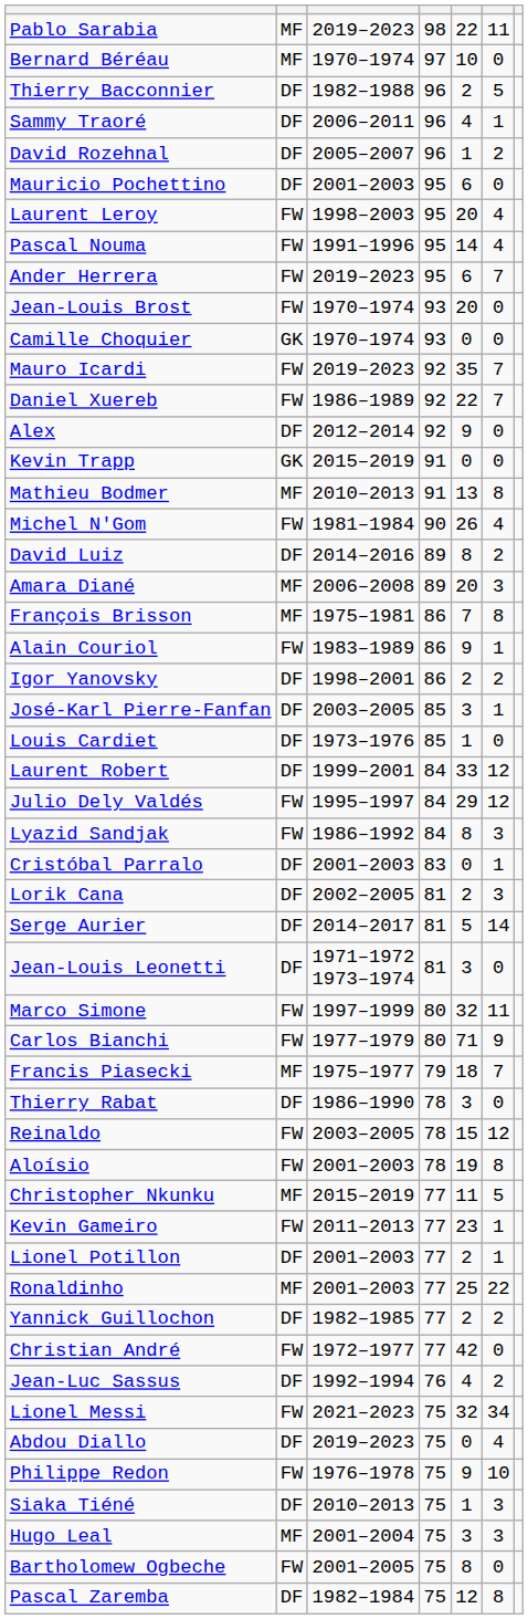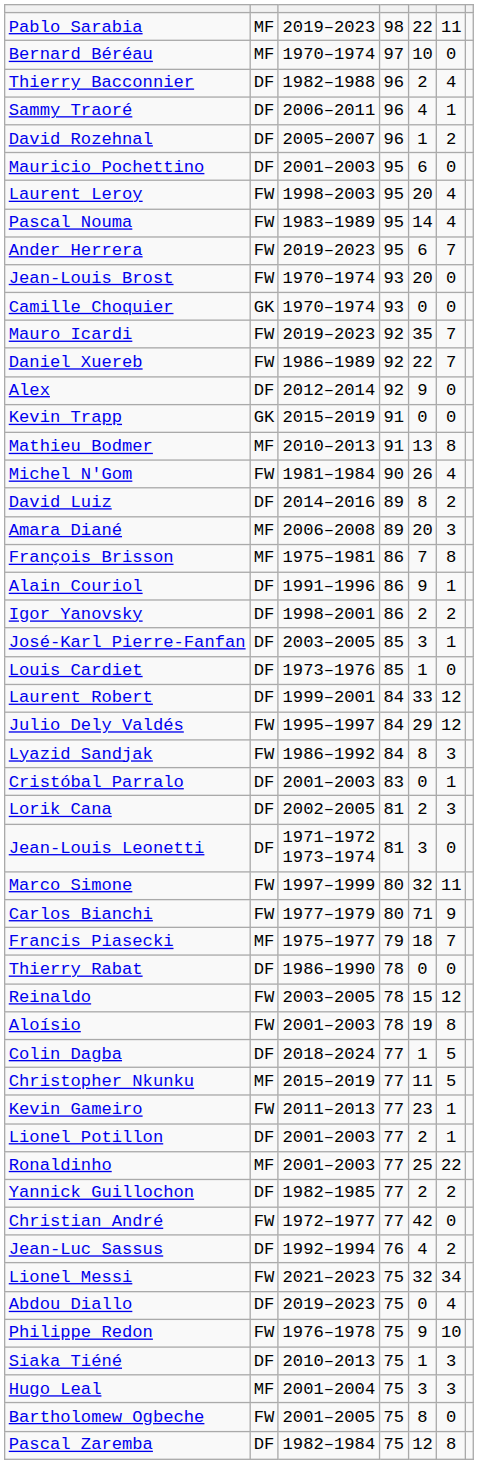 <table class="wikitable plainrowheaders sortable" style="text-align:center">
 <tr>
 <th></th>
 <th></th>
 <th></th>
 <th></th>
 <th></th>
 <th></th>
 <th></th>
 </tr>
 <tr>
 <td align="left"> <a href='#'>Pablo Sarabia</a></td>
 <td>MF</td>
 <td>2019–2023</td>
 <td>98</td>
 <td>22</td>
 <td>11</td>
 <td></td>
 </tr>
 <tr>
 <td align="left"> <a href='#'>Bernard Béréau</a></td>
 <td>MF</td>
 <td>1970–1974</td>
 <td>97</td>
 <td>10</td>
 <td>0</td>
 <td></td>
 </tr>
 <tr>
 <td align="left"> <a href='#'>Thierry Bacconnier</a></td>
 <td>DF</td>
 <td>1982–1988</td>
 <td>96</td>
 <td>2</td>
-<td>5</td>
+<td>4</td>
 <td></td>
 </tr>
 <tr>
 <td align="left"> <a href='#'>Sammy Traoré</a></td>
 <td>DF</td>
 <td>2006–2011</td>
 <td>96</td>
 <td>4</td>
 <td>1</td>
 <td></td>
 </tr>
 <tr>
 <td align="left"> <a href='#'>David Rozehnal</a></td>
 <td>DF</td>
 <td>2005–2007</td>
 <td>96</td>
 <td>1</td>
 <td>2</td>
 <td></td>
 </tr>
 <tr>
 <td align="left"> <a href='#'>Mauricio Pochettino</a></td>
 <td>DF</td>
 <td>2001–2003</td>
 <td>95</td>
 <td>6</td>
 <td>0</td>
 <td></td>
 </tr>
 <tr>
 <td align="left"> <a href='#'>Laurent Leroy</a></td>
 <td>FW</td>
 <td>1998–2003</td>
 <td>95</td>
 <td>20</td>
 <td>4</td>
 <td></td>
 </tr>
 <tr>
 <td align="left"> <a href='#'>Pascal Nouma</a></td>
 <td>FW</td>
-<td>1991–1996</td>
+<td>1983–1989</td>
 <td>95</td>
 <td>14</td>
 <td>4</td>
 <td></td>
 </tr>
 <tr>
 <td align="left"> <a href='#'>Ander Herrera</a></td>
 <td>FW</td>
 <td>2019–2023</td>
 <td>95</td>
 <td>6</td>
 <td>7</td>
 <td></td>
 </tr>
 <tr>
 <td align="left"> <a href='#'>Jean-Louis Brost</a></td>
 <td>FW</td>
 <td>1970–1974</td>
 <td>93</td>
 <td>20</td>
 <td>0</td>
 <td></td>
 </tr>
 <tr>
 <td align="left"> <a href='#'>Camille Choquier</a></td>
 <td>GK</td>
 <td>1970–1974</td>
 <td>93</td>
 <td>0</td>
 <td>0</td>
 <td></td>
 </tr>
 <tr>
 <td align="left"> <a href='#'>Mauro Icardi</a></td>
 <td>FW</td>
 <td>2019–2023</td>
 <td>92</td>
 <td>35</td>
 <td>7</td>
 <td></td>
 </tr>
 <tr>
 <td align="left"> <a href='#'>Daniel Xuereb</a></td>
 <td>FW</td>
 <td>1986–1989</td>
 <td>92</td>
 <td>22</td>
 <td>7</td>
 <td></td>
 </tr>
 <tr>
 <td align="left"> <a href='#'>Alex</a></td>
 <td>DF</td>
 <td>2012–2014</td>
 <td>92</td>
 <td>9</td>
 <td>0</td>
 <td></td>
 </tr>
 <tr>
 <td align="left"> <a href='#'>Kevin Trapp</a></td>
 <td>GK</td>
 <td>2015–2019</td>
 <td>91</td>
 <td>0</td>
 <td>0</td>
 <td></td>
 </tr>
 <tr>
 <td align="left"> <a href='#'>Mathieu Bodmer</a></td>
 <td>MF</td>
 <td>2010–2013</td>
 <td>91</td>
 <td>13</td>
 <td>8</td>
 <td></td>
 </tr>
 <tr>
 <td align="left"> <a href='#'>Michel N'Gom</a></td>
 <td>FW</td>
 <td>1981–1984</td>
 <td>90</td>
 <td>26</td>
 <td>4</td>
 <td></td>
 </tr>
 <tr>
 <td align="left"> <a href='#'>David Luiz</a></td>
 <td>DF</td>
 <td>2014–2016</td>
 <td>89</td>
 <td>8</td>
 <td>2</td>
 <td></td>
 </tr>
 <tr>
 <td align="left"> <a href='#'>Amara Diané</a></td>
 <td>MF</td>
 <td>2006–2008</td>
 <td>89</td>
 <td>20</td>
 <td>3</td>
 <td></td>
 </tr>
 <tr>
 <td align="left"> <a href='#'>François Brisson</a></td>
 <td>MF</td>
 <td>1975–1981</td>
 <td>86</td>
 <td>7</td>
 <td>8</td>
 <td></td>
 </tr>
 <tr>
 <td align="left"> <a href='#'>Alain Couriol</a></td>
-<td>FW</td>
-<td>1983–1989</td>
+<td>DF</td>
+<td>1991–1996</td>
 <td>86</td>
 <td>9</td>
 <td>1</td>
 <td></td>
 </tr>
 <tr>
 <td align="left"> <a href='#'>Igor Yanovsky</a></td>
 <td>DF</td>
 <td>1998–2001</td>
 <td>86</td>
 <td>2</td>
 <td>2</td>
 <td></td>
 </tr>
 <tr>
 <td align="left"> <a href='#'>José-Karl Pierre-Fanfan</a></td>
 <td>DF</td>
 <td>2003–2005</td>
 <td>85</td>
 <td>3</td>
 <td>1</td>
 <td></td>
 </tr>
 <tr>
 <td align="left"> <a href='#'>Louis Cardiet</a></td>
 <td>DF</td>
 <td>1973–1976</td>
 <td>85</td>
 <td>1</td>
 <td>0</td>
 <td></td>
 </tr>
 <tr>
 <td align="left"> <a href='#'>Laurent Robert</a></td>
 <td>DF</td>
 <td>1999–2001</td>
 <td>84</td>
 <td>33</td>
 <td>12</td>
 <td></td>
 </tr>
 <tr>
 <td align="left"> <a href='#'>Julio Dely Valdés</a></td>
 <td>FW</td>
 <td>1995–1997</td>
 <td>84</td>
 <td>29</td>
 <td>12</td>
 <td></td>
 </tr>
 <tr>
 <td align="left"> <a href='#'>Lyazid Sandjak</a></td>
 <td>FW</td>
 <td>1986–1992</td>
 <td>84</td>
 <td>8</td>
 <td>3</td>
 <td></td>
 </tr>
 <tr>
 <td align="left"> <a href='#'>Cristóbal Parralo</a></td>
 <td>DF</td>
 <td>2001–2003</td>
 <td>83</td>
 <td>0</td>
 <td>1</td>
 <td></td>
 </tr>
 <tr>
 <td align="left"> <a href='#'>Lorik Cana</a></td>
 <td>DF</td>
 <td>2002–2005</td>
 <td>81</td>
 <td>2</td>
 <td>3</td>
 <td></td>
 </tr>
 <tr>
-<td align="left"> <a href='#'>Serge Aurier</a></td>
-<td>DF</td>
-<td>2014–2017</td>
-<td>81</td>
-<td>5</td>
-<td>14</td>
-<td></td>
-</tr>
-<tr>
 <td align="left"> <a href='#'>Jean-Louis Leonetti</a></td>
 <td>DF</td>
 <td>1971–1972<br>1973–1974</td>
 <td>81</td>
 <td>3</td>
 <td>0</td>
 <td></td>
 </tr>
 <tr>
 <td align="left"> <a href='#'>Marco Simone</a></td>
 <td>FW</td>
 <td>1997–1999</td>
 <td>80</td>
 <td>32</td>
 <td>11</td>
 <td></td>
 </tr>
 <tr>
 <td align="left"> <a href='#'>Carlos Bianchi</a></td>
 <td>FW</td>
 <td>1977–1979</td>
 <td>80</td>
 <td>71</td>
 <td>9</td>
 <td></td>
 </tr>
 <tr>
 <td align="left"> <a href='#'>Francis Piasecki</a></td>
 <td>MF</td>
 <td>1975–1977</td>
 <td>79</td>
 <td>18</td>
 <td>7</td>
 <td></td>
 </tr>
 <tr>
 <td align="left"> <a href='#'>Thierry Rabat</a></td>
 <td>DF</td>
 <td>1986–1990</td>
 <td>78</td>
-<td>3</td>
+<td>0</td>
 <td>0</td>
 <td></td>
 </tr>
 <tr>
 <td align="left"> <a href='#'>Reinaldo</a></td>
 <td>FW</td>
 <td>2003–2005</td>
 <td>78</td>
 <td>15</td>
 <td>12</td>
 <td></td>
 </tr>
 <tr>
 <td align="left"> <a href='#'>Aloísio</a></td>
 <td>FW</td>
 <td>2001–2003</td>
 <td>78</td>
 <td>19</td>
 <td>8</td>
+<td></td>
+</tr>
+<tr>
+<td align="left"> <a href='#'>Colin Dagba</a></td>
+<td>DF</td>
+<td>2018–2024</td>
+<td>77</td>
+<td>1</td>
+<td>5</td>
 <td></td>
 </tr>
 <tr>
 <td align="left"> <a href='#'>Christopher Nkunku</a></td>
 <td>MF</td>
 <td>2015–2019</td>
 <td>77</td>
 <td>11</td>
 <td>5</td>
 <td></td>
 </tr>
 <tr>
 <td align="left"> <a href='#'>Kevin Gameiro</a></td>
 <td>FW</td>
 <td>2011–2013</td>
 <td>77</td>
 <td>23</td>
 <td>1</td>
 <td></td>
 </tr>
 <tr>
 <td align="left"> <a href='#'>Lionel Potillon</a></td>
 <td>DF</td>
 <td>2001–2003</td>
 <td>77</td>
 <td>2</td>
 <td>1</td>
 <td></td>
 </tr>
 <tr>
 <td align="left"> <a href='#'>Ronaldinho</a></td>
 <td>MF</td>
 <td>2001–2003</td>
 <td>77</td>
 <td>25</td>
 <td>22</td>
 <td></td>
 </tr>
 <tr>
 <td align="left"> <a href='#'>Yannick Guillochon</a></td>
 <td>DF</td>
 <td>1982–1985</td>
 <td>77</td>
 <td>2</td>
 <td>2</td>
 <td></td>
 </tr>
 <tr>
 <td align="left"> <a href='#'>Christian André</a></td>
 <td>FW</td>
 <td>1972–1977</td>
 <td>77</td>
 <td>42</td>
 <td>0</td>
 <td></td>
 </tr>
 <tr>
 <td align="left"> <a href='#'>Jean-Luc Sassus</a></td>
 <td>DF</td>
 <td>1992–1994</td>
 <td>76</td>
 <td>4</td>
 <td>2</td>
 <td></td>
 </tr>
 <tr>
 <td align="left"> <a href='#'>Lionel Messi</a></td>
 <td>FW</td>
 <td>2021–2023</td>
 <td>75</td>
 <td>32</td>
 <td>34</td>
 <td></td>
 </tr>
 <tr>
 <td align="left"> <a href='#'>Abdou Diallo</a></td>
 <td>DF</td>
 <td>2019–2023</td>
 <td>75</td>
 <td>0</td>
 <td>4</td>
 <td></td>
 </tr>
 <tr>
 <td align="left"> <a href='#'>Philippe Redon</a></td>
 <td>FW</td>
 <td>1976–1978</td>
 <td>75</td>
 <td>9</td>
 <td>10</td>
 <td></td>
 </tr>
 <tr>
 <td align="left"> <a href='#'>Siaka Tiéné</a></td>
 <td>DF</td>
 <td>2010–2013</td>
 <td>75</td>
 <td>1</td>
 <td>3</td>
 <td></td>
 </tr>
 <tr>
 <td align="left"> <a href='#'>Hugo Leal</a></td>
 <td>MF</td>
 <td>2001–2004</td>
 <td>75</td>
 <td>3</td>
 <td>3</td>
 <td></td>
 </tr>
 <tr>
 <td align="left"> <a href='#'>Bartholomew Ogbeche</a></td>
 <td>FW</td>
 <td>2001–2005</td>
 <td>75</td>
 <td>8</td>
 <td>0</td>
 <td></td>
 </tr>
 <tr>
 <td align="left"> <a href='#'>Pascal Zaremba</a></td>
 <td>DF</td>
 <td>1982–1984</td>
 <td>75</td>
 <td>12</td>
 <td>8</td>
 <td></td>
 </tr>
 </table>
